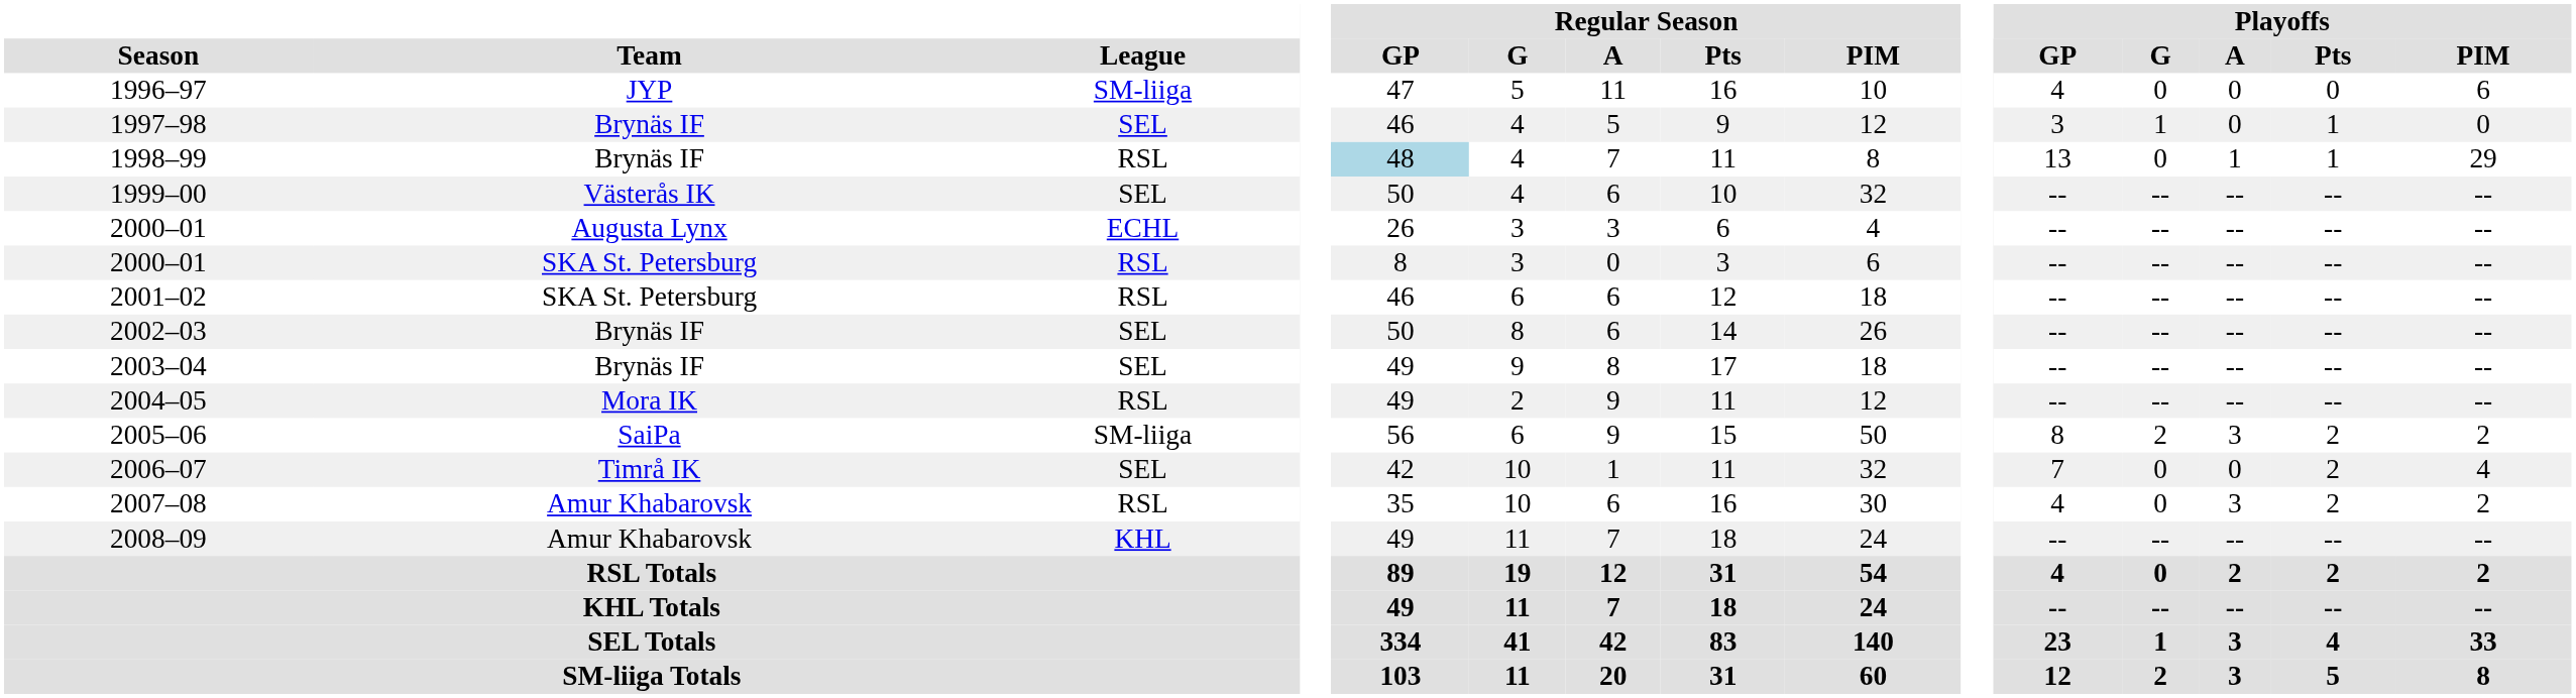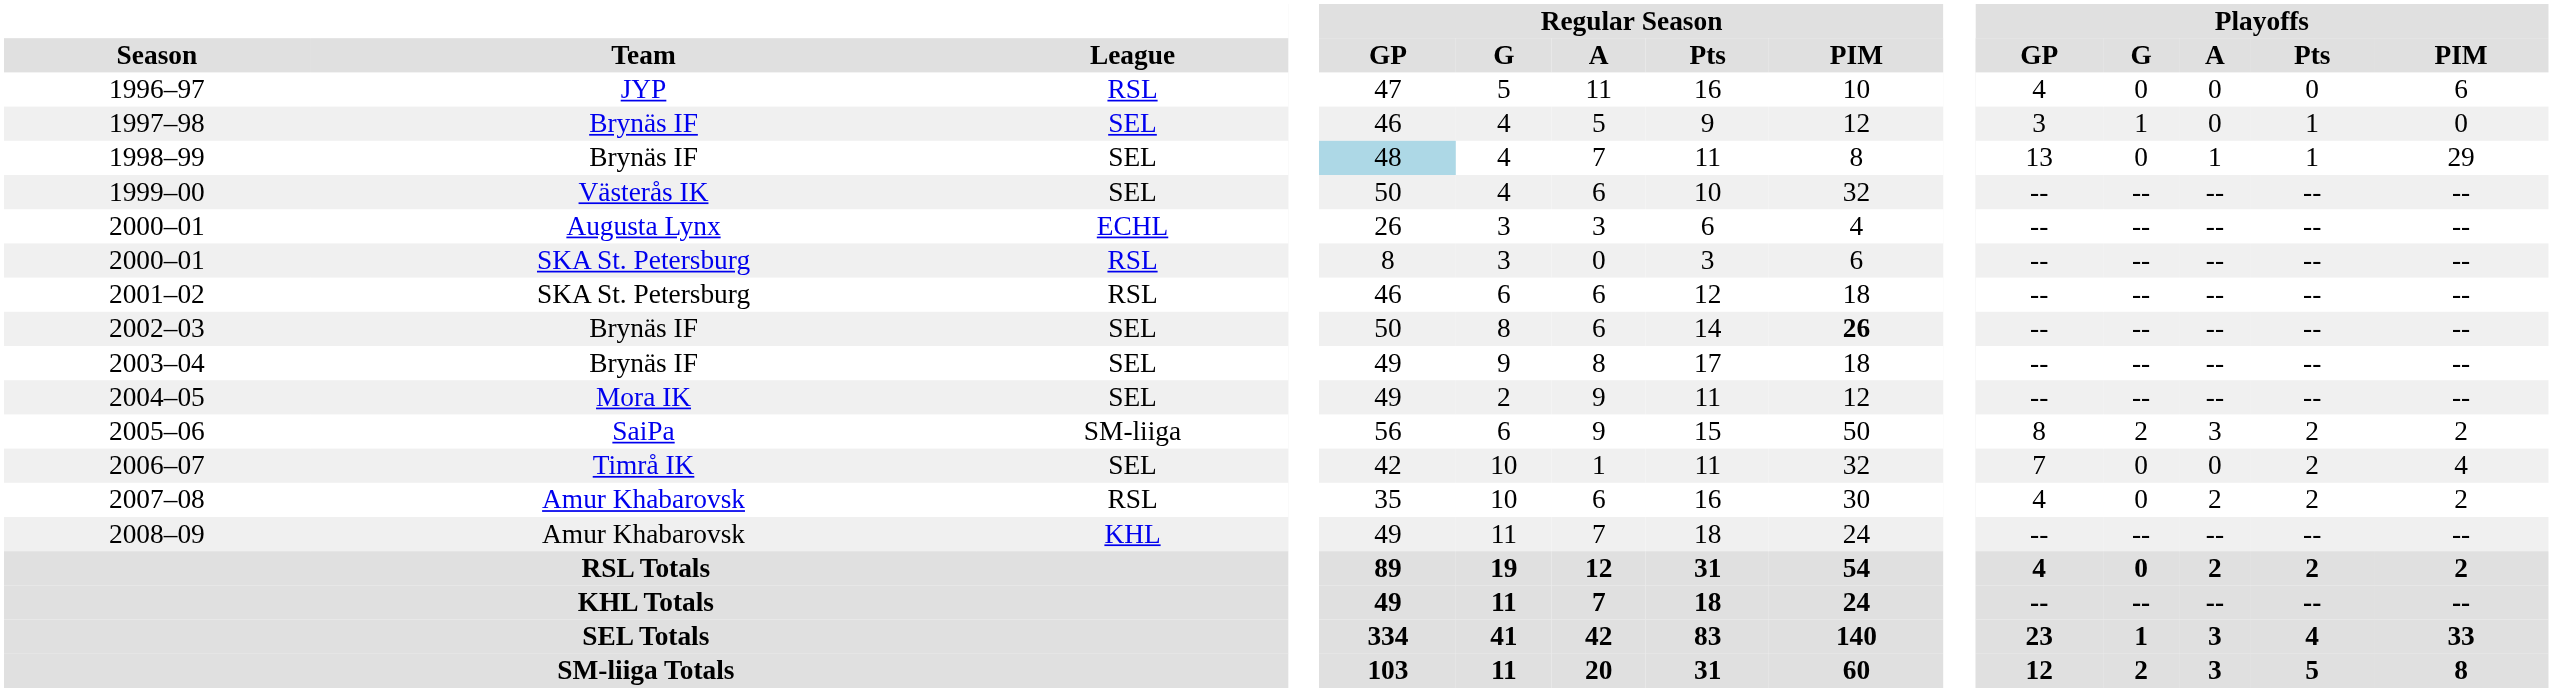 <table BORDER="0" CELLPADDING="1" CELLSPACING="0" width="75%" style="text-align:center">
 <tr bgcolor="#e0e0e0">
 <th colspan="3" bgcolor="#ffffff"> </th>
 <th rowspan="99" bgcolor="#ffffff"> </th>
 <th colspan="5">Regular Season</th>
 <th rowspan="99" bgcolor="#ffffff"> </th>
 <th colspan="5">Playoffs</th>
 </tr>
 <tr ALIGN="center" bgcolor="#e0e0e0">
 <th>Season</th>
 <th>Team</th>
 <th>League</th>
 <th>GP</th>
 <th>G</th>
 <th>A</th>
 <th>Pts</th>
 <th>PIM</th>
 <th>GP</th>
 <th>G</th>
 <th>A</th>
 <th>Pts</th>
 <th>PIM</th>
 </tr>
 <tr ALIGN="center">
 <td>1996–97</td>
 <td><a href='#'>JYP</a></td>
-<td><a href='#'>SM-liiga</a></td>
+<td><a href='#'>RSL</a></td>
 <td>47</td>
 <td>5</td>
 <td>11</td>
 <td>16</td>
 <td>10</td>
 <td>4</td>
 <td>0</td>
 <td>0</td>
 <td>0</td>
 <td>6</td>
 </tr>
 <tr ALIGN="center" bgcolor="#f0f0f0">
 <td>1997–98</td>
 <td><a href='#'>Brynäs IF</a></td>
 <td><a href='#'>SEL</a></td>
 <td>46</td>
 <td>4</td>
 <td>5</td>
 <td>9</td>
 <td>12</td>
 <td>3</td>
 <td>1</td>
 <td>0</td>
 <td>1</td>
 <td>0</td>
 </tr>
 <tr ALIGN="center">
 <td>1998–99</td>
 <td>Brynäs IF</td>
-<td>RSL</td>
+<td>SEL</td>
 <td style="background: lightblue;">48</td>
 <td>4</td>
 <td>7</td>
 <td>11</td>
 <td>8</td>
 <td>13</td>
 <td>0</td>
 <td>1</td>
 <td>1</td>
 <td>29</td>
 </tr>
 <tr ALIGN="center" bgcolor="#f0f0f0">
 <td>1999–00</td>
 <td><a href='#'>Västerås IK</a></td>
 <td>SEL</td>
 <td>50</td>
 <td>4</td>
 <td>6</td>
 <td>10</td>
 <td>32</td>
 <td>--</td>
 <td>--</td>
 <td>--</td>
 <td>--</td>
 <td>--</td>
 </tr>
 <tr ALIGN="center">
 <td>2000–01</td>
 <td><a href='#'>Augusta Lynx</a></td>
 <td><a href='#'>ECHL</a></td>
 <td>26</td>
 <td>3</td>
 <td>3</td>
 <td>6</td>
 <td>4</td>
 <td>--</td>
 <td>--</td>
 <td>--</td>
 <td>--</td>
 <td>--</td>
 </tr>
 <tr ALIGN="center" bgcolor="#f0f0f0">
 <td>2000–01</td>
 <td><a href='#'>SKA St. Petersburg</a></td>
 <td><a href='#'>RSL</a></td>
 <td>8</td>
 <td>3</td>
 <td>0</td>
 <td>3</td>
 <td>6</td>
 <td>--</td>
 <td>--</td>
 <td>--</td>
 <td>--</td>
 <td>--</td>
 </tr>
 <tr ALIGN="center">
 <td>2001–02</td>
 <td>SKA St. Petersburg</td>
 <td>RSL</td>
 <td>46</td>
 <td>6</td>
 <td>6</td>
 <td>12</td>
 <td>18</td>
 <td>--</td>
 <td>--</td>
 <td>--</td>
 <td>--</td>
 <td>--</td>
 </tr>
 <tr ALIGN="center" bgcolor="#f0f0f0">
 <td>2002–03</td>
 <td>Brynäs IF</td>
 <td>SEL</td>
 <td>50</td>
 <td>8</td>
 <td>6</td>
 <td>14</td>
-<td>26</td>
+<td><strong>26</strong></td>
 <td>--</td>
 <td>--</td>
 <td>--</td>
 <td>--</td>
 <td>--</td>
 </tr>
 <tr ALIGN="center">
 <td>2003–04</td>
 <td>Brynäs IF</td>
 <td>SEL</td>
 <td>49</td>
 <td>9</td>
 <td>8</td>
 <td>17</td>
 <td>18</td>
 <td>--</td>
 <td>--</td>
 <td>--</td>
 <td>--</td>
 <td>--</td>
 </tr>
 <tr ALIGN="center" bgcolor="#f0f0f0">
 <td>2004–05</td>
 <td><a href='#'>Mora IK</a></td>
-<td>RSL</td>
+<td>SEL</td>
 <td>49</td>
 <td>2</td>
 <td>9</td>
 <td>11</td>
 <td>12</td>
 <td>--</td>
 <td>--</td>
 <td>--</td>
 <td>--</td>
 <td>--</td>
 </tr>
 <tr ALIGN="center">
 <td>2005–06</td>
 <td><a href='#'>SaiPa</a></td>
 <td>SM-liiga</td>
 <td>56</td>
 <td>6</td>
 <td>9</td>
 <td>15</td>
 <td>50</td>
 <td>8</td>
 <td>2</td>
 <td>3</td>
 <td>2</td>
 <td>2</td>
 </tr>
 <tr ALIGN="center" bgcolor="#f0f0f0">
 <td>2006–07</td>
 <td><a href='#'>Timrå IK</a></td>
 <td>SEL</td>
 <td>42</td>
 <td>10</td>
 <td>1</td>
 <td>11</td>
 <td>32</td>
 <td>7</td>
 <td>0</td>
 <td>0</td>
 <td>2</td>
 <td>4</td>
 </tr>
 <tr ALIGN="center">
 <td>2007–08</td>
 <td><a href='#'>Amur Khabarovsk</a></td>
 <td>RSL</td>
 <td>35</td>
 <td>10</td>
 <td>6</td>
 <td>16</td>
 <td>30</td>
 <td>4</td>
 <td>0</td>
-<td>3</td>
+<td>2</td>
 <td>2</td>
 <td>2</td>
 </tr>
 <tr ALIGN="center" bgcolor="#f0f0f0">
 <td>2008–09</td>
 <td>Amur Khabarovsk</td>
 <td><a href='#'>KHL</a></td>
 <td>49</td>
 <td>11</td>
 <td>7</td>
 <td>18</td>
 <td>24</td>
 <td>--</td>
 <td>--</td>
 <td>--</td>
 <td>--</td>
 <td>--</td>
 </tr>
 <tr ALIGN="center" bgcolor="#e0e0e0">
 <th colspan="3">RSL Totals</th>
 <th>89</th>
 <th>19</th>
 <th>12</th>
 <th>31</th>
 <th>54</th>
 <th>4</th>
 <th>0</th>
 <th>2</th>
 <th>2</th>
 <th>2</th>
 </tr>
 <tr ALIGN="center" bgcolor="#e0e0e0">
 <th colspan="3">KHL Totals</th>
 <th>49</th>
 <th>11</th>
 <th>7</th>
 <th>18</th>
 <th>24</th>
 <th>--</th>
 <th>--</th>
 <th>--</th>
 <th>--</th>
 <th>--</th>
 </tr>
 <tr ALIGN="center" bgcolor="#e0e0e0">
 <th colspan="3">SEL Totals</th>
 <th>334</th>
 <th>41</th>
 <th>42</th>
 <th>83</th>
 <th>140</th>
 <th>23</th>
 <th>1</th>
 <th>3</th>
 <th>4</th>
 <th>33</th>
 </tr>
 <tr ALIGN="center" bgcolor="#e0e0e0">
 <th colspan="3">SM-liiga Totals</th>
 <th>103</th>
 <th>11</th>
 <th>20</th>
 <th>31</th>
 <th>60</th>
 <th>12</th>
 <th>2</th>
 <th>3</th>
 <th>5</th>
 <th>8</th>
 </tr>
 </table>
